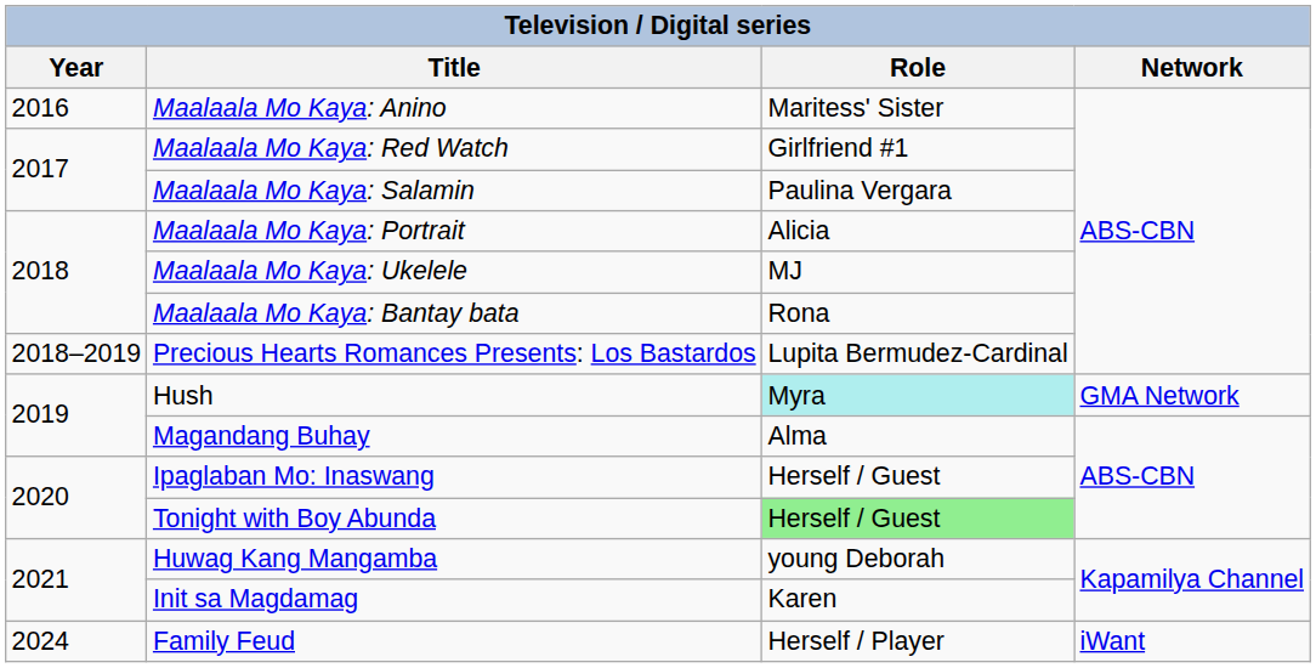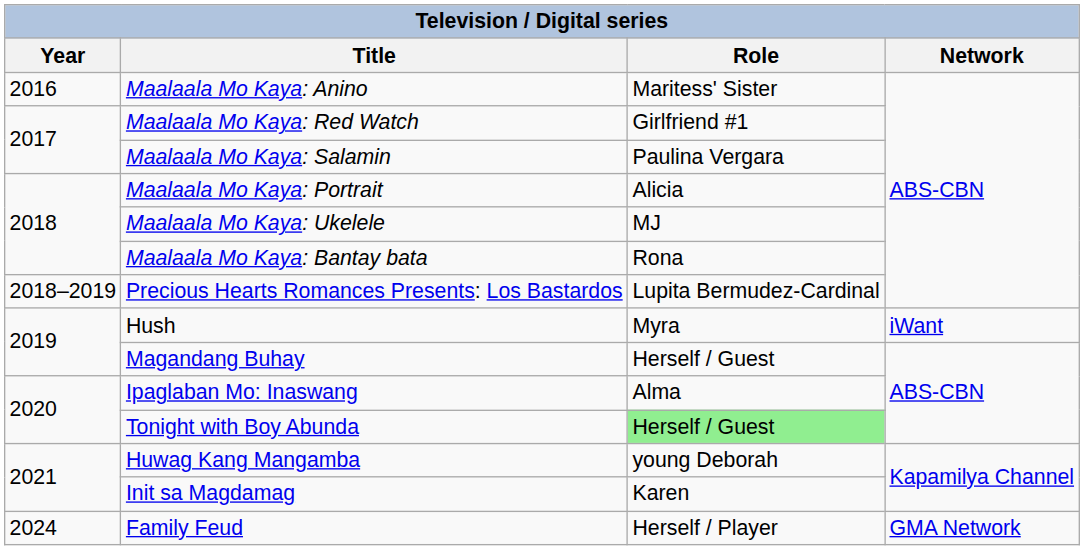 <table class="wikitable sortable">
 <tr>
 <th colspan="4" style="background: LightSteelBlue;">Television / Digital series</th>
 </tr>
 <tr>
 <th>Year</th>
 <th>Title</th>
 <th>Role</th>
 <th>Network</th>
 </tr>
 <tr>
 <td>2016</td>
 <td><em><a href='#'>Maalaala Mo Kaya</a>: Anino</em></td>
 <td>Maritess' Sister</td>
 <td rowspan="7"><a href='#'>ABS-CBN</a></td>
 </tr>
 <tr>
 <td rowspan="2">2017</td>
 <td><em><a href='#'>Maalaala Mo Kaya</a>: Red Watch</em></td>
 <td>Girlfriend #1</td>
 </tr>
 <tr>
 <td><em><a href='#'>Maalaala Mo Kaya</a>: Salamin</em></td>
 <td>Paulina Vergara</td>
 </tr>
 <tr>
 <td rowspan="3">2018</td>
 <td><em><a href='#'>Maalaala Mo Kaya</a>: Portrait</em></td>
 <td>Alicia</td>
 </tr>
 <tr>
 <td><em><a href='#'>Maalaala Mo Kaya</a>: Ukelele</em></td>
 <td>MJ</td>
 </tr>
 <tr>
 <td><em><a href='#'>Maalaala Mo Kaya</a>: Bantay bata</td>
 <td>Rona</td>
 </tr>
 <tr>
 <td>2018–2019</td>
 <td></em><a href='#'>Precious Hearts Romances Presents</a>: <a href='#'>Los Bastardos</a><em></td>
 <td>Lupita Bermudez-Cardinal</td>
 </tr>
 <tr>
 <td rowspan="2">2019</td>
 <td></em>Hush<em></td>
-<td style="background: paleturquoise;">Myra</td>
-<td><a href='#'>GMA Network</a></td>
+<td>Myra</td>
+<td><a href='#'>iWant</a></td>
 </tr>
 <tr>
 <td></em><a href='#'>Magandang Buhay</a><em></td>
-<td>Alma</td>
+<td>Herself / Guest</td>
 <td rowspan="3"><a href='#'>ABS-CBN</a></td>
 </tr>
 <tr>
 <td rowspan="2">2020</td>
 <td></em><a href='#'>Ipaglaban Mo: Inaswang</a><em></td>
-<td>Herself / Guest</td>
+<td>Alma</td>
 </tr>
 <tr>
 <td></em><a href='#'>Tonight with Boy Abunda</a><em></td>
 <td style="background: lightgreen;">Herself / Guest</td>
 </tr>
 <tr>
 <td rowspan="2">2021</td>
 <td></em><a href='#'>Huwag Kang Mangamba</a><em></td>
 <td>young Deborah</td>
 <td rowspan="2"><a href='#'>Kapamilya Channel</a></td>
 </tr>
 <tr>
 <td></em><a href='#'>Init sa Magdamag</a><em></td>
 <td>Karen</td>
 </tr>
 <tr>
 <td>2024</td>
 <td><a href='#'></em>Family Feud<em></a></td>
 <td>Herself / Player</td>
-<td><a href='#'>iWant</a></td>
+<td><a href='#'>GMA Network</a></td>
 </tr>
 </table>
